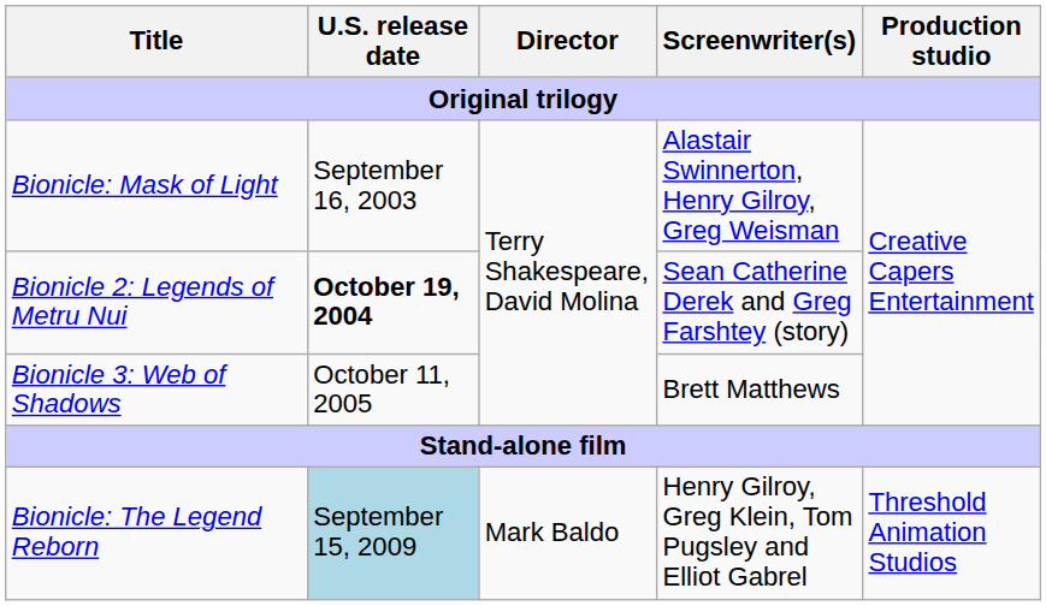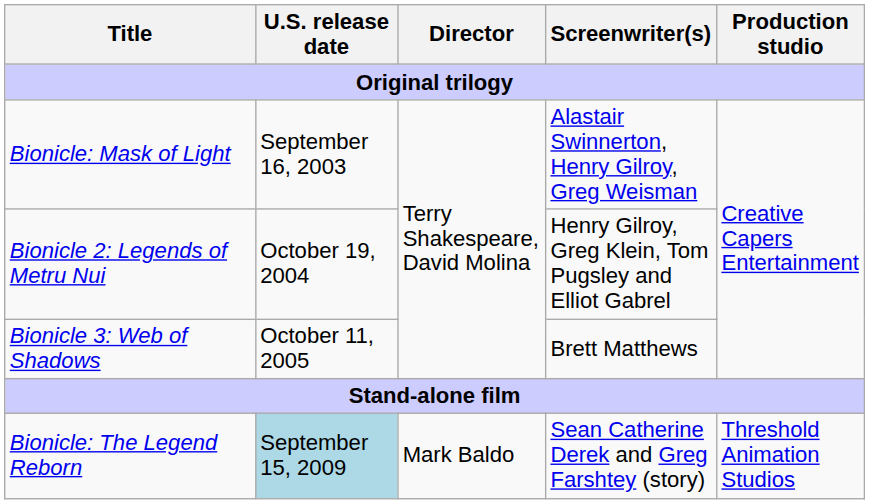 <table class="wikitable" width=100%>
 <tr>
 <th width="200">Title</th>
 <th width="100">U.S. release date</th>
 <th width="100">Director</th>
 <th width="100">Screenwriter(s)</th>
 <th width="100">Production studio</th>
 </tr>
 <tr>
 <th colspan="6" style="background-color: #ccccff;">Original trilogy</th>
 </tr>
 <tr>
 <td><em><a href='#'>Bionicle: Mask of Light</a></em></td>
 <td>September 16, 2003</td>
 <td rowspan="3">Terry Shakespeare, David Molina</td>
 <td><a href='#'>Alastair Swinnerton</a>, <a href='#'>Henry Gilroy</a>, <a href='#'>Greg Weisman</a></td>
 <td rowspan="3"><a href='#'>Creative Capers Entertainment</a></td>
 </tr>
 <tr>
 <td><em><a href='#'>Bionicle 2: Legends of Metru Nui</a></em></td>
-<td><strong>October 19, 2004</strong></td>
-<td><a href='#'>Sean Catherine Derek</a> and <a href='#'>Greg Farshtey</a> (story)</td>
+<td>October 19, 2004</td>
+<td>Henry Gilroy, Greg Klein, Tom Pugsley and Elliot Gabrel</td>
 </tr>
 <tr>
 <td><em><a href='#'>Bionicle 3: Web of Shadows</a></em></td>
 <td>October 11, 2005</td>
 <td>Brett Matthews</td>
 </tr>
 <tr>
 <th colspan="6" style="background-color: #ccccff;">Stand-alone film</th>
 </tr>
 <tr>
 <td><em><a href='#'>Bionicle: The Legend Reborn</a></em></td>
 <td style="background: lightblue;">September 15, 2009</td>
 <td>Mark Baldo</td>
-<td>Henry Gilroy, Greg Klein, Tom Pugsley and Elliot Gabrel</td>
+<td><a href='#'>Sean Catherine Derek</a> and <a href='#'>Greg Farshtey</a> (story)</td>
 <td><a href='#'>Threshold Animation Studios</a></td>
 </tr>
 </table>
